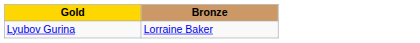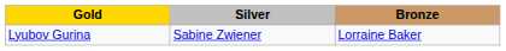 <table class="wikitable" style="text-align:left">
 <tr align="center">
 <td width=200 bgcolor=gold><strong>Gold</strong></td>
+<td width=200 bgcolor=silver><strong>Silver</strong></td>
 <td width=200 bgcolor=CC9966><strong>Bronze</strong></td>
 </tr>
 <tr>
 <td><a href='#'>Lyubov Gurina</a><br><em></em></td>
+<td><a href='#'>Sabine Zwiener</a><br><em></em></td>
 <td><a href='#'>Lorraine Baker</a><br><em></em></td>
 </tr>
 </table>
